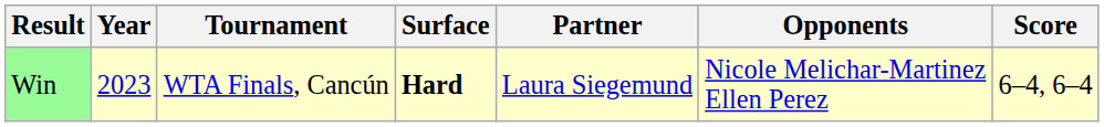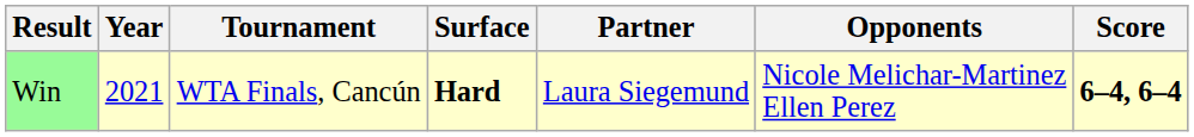 <table class="sortable wikitable">
 <tr>
 <th>Result</th>
 <th>Year</th>
 <th>Tournament</th>
 <th>Surface</th>
 <th>Partner</th>
 <th>Opponents</th>
 <th class=unsortable>Score</th>
 </tr>
 <tr bgcolor=ffffcc>
 <td style="background:#98fb98;">Win</td>
-<td><a href='#'>2023</a></td>
+<td><a href='#'>2021</a></td>
 <td><a href='#'>WTA Finals</a>, Cancún</td>
 <td><strong>Hard</strong></td>
 <td> <a href='#'>Laura Siegemund</a></td>
 <td> <a href='#'>Nicole Melichar-Martinez</a> <br>  <a href='#'>Ellen Perez</a></td>
-<td>6–4, 6–4</td>
+<td><strong>6–4, 6–4</strong></td>
 </tr>
 </table>
